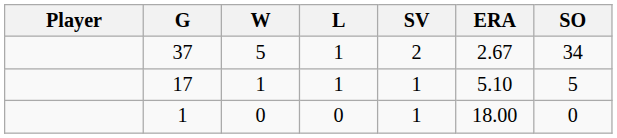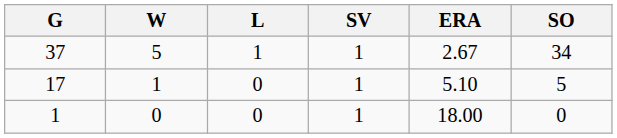 <table class="wikitable sortable">
 <tr>
-<th bgcolor="#DDDDFF" width="16%">Player</th>
 <th bgcolor="#DDDDFF" width="9%">G</th>
 <th bgcolor="#DDDDFF" width="9%">W</th>
 <th bgcolor="#DDDDFF" width="9%">L</th>
 <th bgcolor="#DDDDFF" width="9%">SV</th>
 <th bgcolor="#DDDDFF" width="9%">ERA</th>
 <th bgcolor="#DDDDFF" width="9%">SO</th>
 </tr>
 <tr align="center">
-<td></td>
 <td>37</td>
 <td>5</td>
 <td>1</td>
-<td>2</td>
+<td>1</td>
 <td>2.67</td>
 <td>34</td>
 </tr>
 <tr align="center">
-<td></td>
 <td>17</td>
 <td>1</td>
-<td>1</td>
+<td>0</td>
 <td>1</td>
 <td>5.10</td>
 <td>5</td>
 </tr>
 <tr align="center">
-<td></td>
 <td>1</td>
 <td>0</td>
 <td>0</td>
 <td>1</td>
 <td>18.00</td>
 <td>0</td>
 </tr>
 </table>
